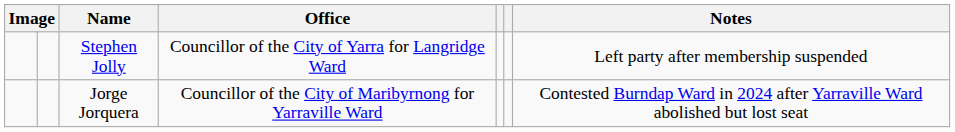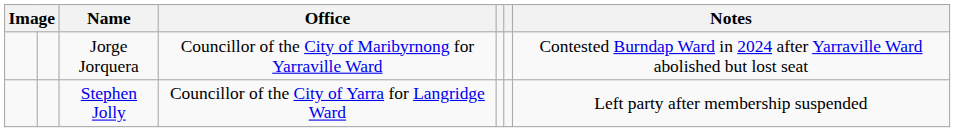 <table class="wikitable" style="text-align:center" "width:100%">
 <tr>
 <th colspan=2>Image</th>
 <th>Name</th>
 <th>Office</th>
 <th></th>
 <th></th>
 <th>Notes</th>
 </tr>
 <tr>
 <td> </td>
 <td></td>
+<td>Jorge Jorquera</td>
+<td>Councillor of the <a href='#'>City of Maribyrnong</a> for <a href='#'>Yarraville Ward</a></td>
+<td></td>
+<td></td>
+<td>Contested <a href='#'>Burndap Ward</a> in <a href='#'>2024</a> after <a href='#'>Yarraville Ward</a> abolished but lost seat</td>
+</tr>
+<tr>
+<td> </td>
+<td></td>
 <td><a href='#'>Stephen Jolly</a></td>
 <td>Councillor of the <a href='#'>City of Yarra</a> for <a href='#'>Langridge Ward</a></td>
 <td></td>
 <td></td>
 <td>Left party after membership suspended</td>
 </tr>
-<tr>
-<td> </td>
-<td></td>
-<td>Jorge Jorquera</td>
-<td>Councillor of the <a href='#'>City of Maribyrnong</a> for <a href='#'>Yarraville Ward</a></td>
-<td></td>
-<td></td>
-<td>Contested <a href='#'>Burndap Ward</a> in <a href='#'>2024</a> after <a href='#'>Yarraville Ward</a> abolished but lost seat</td>
-</tr>
 </table>
